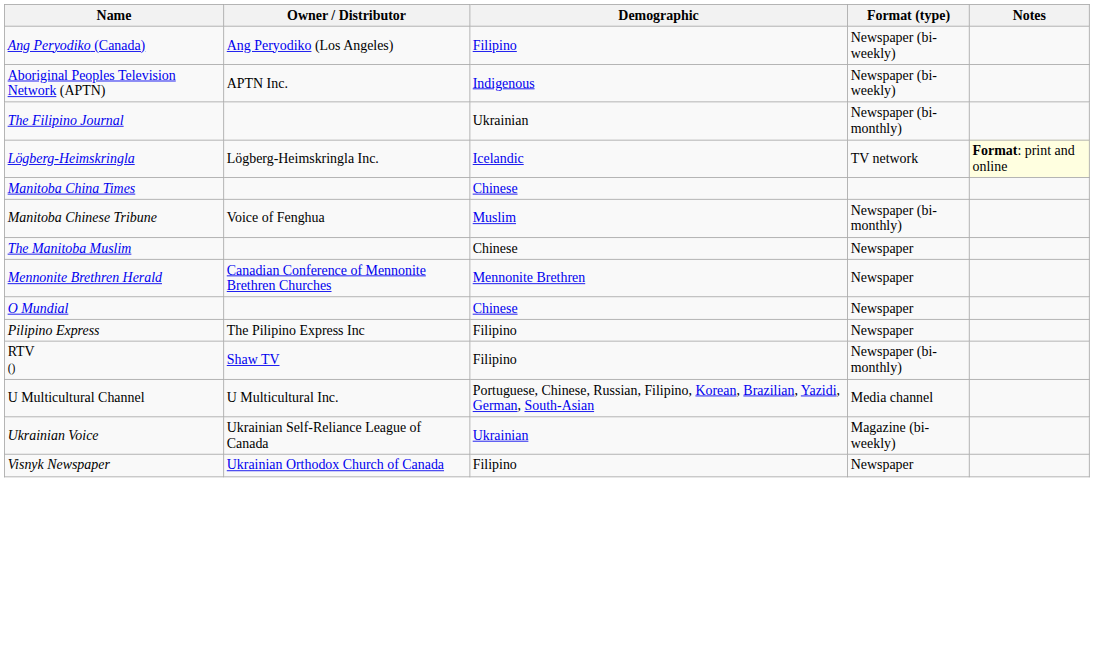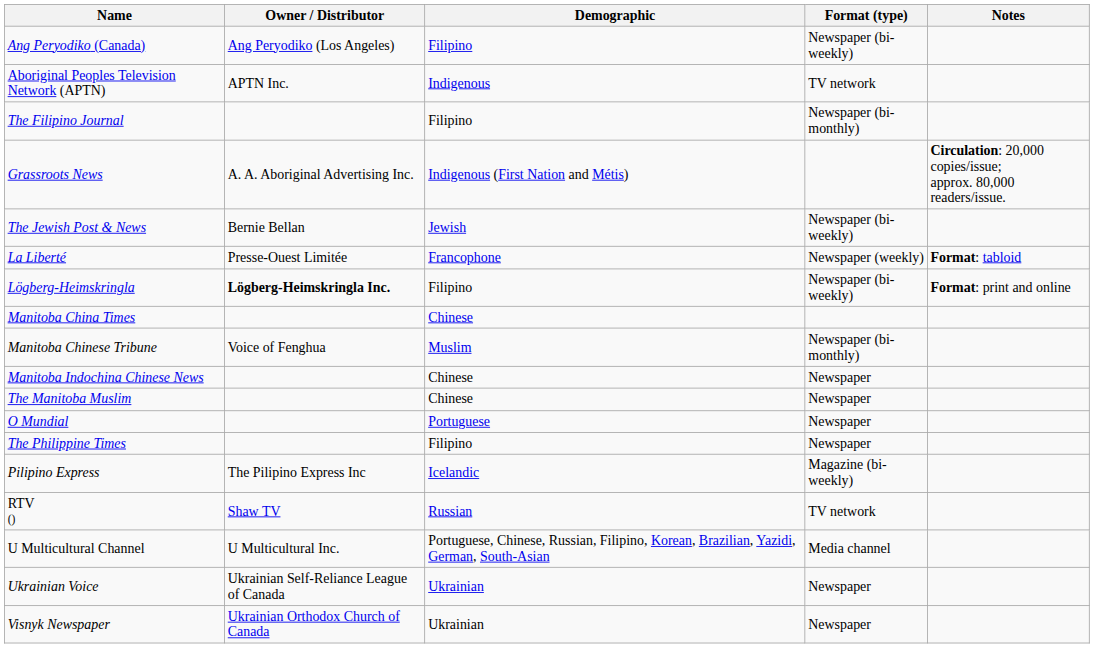 <table class="wikitable">
 <tr>
 <th>Name</th>
 <th>Owner / Distributor</th>
 <th>Demographic</th>
 <th>Format (type)</th>
 <th>Notes</th>
 </tr>
 <tr>
 <td><a href='#'><em>Ang Peryodiko</em> (Canada)</a></td>
 <td><a href='#'>Ang Peryodiko</a> (Los Angeles)</td>
 <td><a href='#'>Filipino</a></td>
 <td>Newspaper (bi-weekly)</td>
 <td></td>
 </tr>
 <tr>
 <td><a href='#'>Aboriginal Peoples Television Network</a> (APTN)</td>
 <td>APTN Inc.</td>
 <td><a href='#'>Indigenous</a></td>
-<td>Newspaper (bi-weekly)</td>
+<td>TV network</td>
 <td></td>
 </tr>
 <tr>
 <td><em><a href='#'>The Filipino Journal</a></em></td>
 <td></td>
-<td>Ukrainian</td>
+<td>Filipino</td>
 <td>Newspaper (bi-monthly)</td>
 <td></td>
 </tr>
 <tr>
+<td><em><a href='#'>Grassroots News</a></em></td>
+<td>A. A. Aboriginal Advertising Inc.</td>
+<td><a href='#'>Indigenous</a> (<a href='#'>First Nation</a> and <a href='#'>Métis</a>)</td>
+<td></td>
+<td><strong>Circulation</strong>: 20,000 copies/issue;<br>approx. 80,000 readers/issue.</td>
+</tr>
+<tr>
+<td><em><a href='#'>The Jewish Post & News</a></em></td>
+<td>Bernie Bellan</td>
+<td><a href='#'>Jewish</a></td>
+<td>Newspaper (bi-weekly)</td>
+<td></td>
+</tr>
+<tr>
+<td><em><a href='#'>La Liberté</a></em></td>
+<td>Presse-Ouest Limitée</td>
+<td><a href='#'>Francophone</a></td>
+<td>Newspaper (weekly)</td>
+<td><strong>Format</strong>: <a href='#'>tabloid</a></td>
+</tr>
+<tr>
 <td><em><a href='#'>Lögberg-Heimskringla</a></em></td>
-<td>Lögberg-Heimskringla Inc.</td>
-<td><a href='#'>Icelandic</a></td>
-<td>TV network</td>
-<td style="background: lightyellow;"><strong>Format</strong>: print and online</td>
+<td><strong>Lögberg-Heimskringla Inc.</strong></td>
+<td>Filipino</td>
+<td>Newspaper (bi-weekly)</td>
+<td><strong>Format</strong>: print and online</td>
 </tr>
 <tr>
 <td><em><a href='#'>Manitoba China Times</a></em></td>
 <td></td>
 <td><a href='#'>Chinese</a></td>
 <td></td>
 <td></td>
 </tr>
 <tr>
 <td><em>Manitoba Chinese Tribune</em></td>
 <td>Voice of Fenghua</td>
 <td><a href='#'>Muslim</a></td>
 <td>Newspaper (bi-monthly)</td>
 <td></td>
 </tr>
 <tr>
+<td><em><a href='#'>Manitoba Indochina Chinese News</a></em></td>
+<td></td>
+<td>Chinese</td>
+<td>Newspaper</td>
+<td></td>
+</tr>
+<tr>
 <td><em><a href='#'>The Manitoba Muslim</a></em></td>
 <td></td>
 <td>Chinese</td>
 <td>Newspaper</td>
 <td></td>
 </tr>
 <tr>
-<td><em><a href='#'>Mennonite Brethren Herald</a></em></td>
-<td><a href='#'>Canadian Conference of Mennonite Brethren Churches</a></td>
-<td><a href='#'>Mennonite Brethren</a></td>
+<td><em><a href='#'>O Mundial</a></em></td>
+<td></td>
+<td><a href='#'>Portuguese</a></td>
 <td>Newspaper</td>
 <td></td>
 </tr>
 <tr>
-<td><em><a href='#'>O Mundial</a></em></td>
+<td><em><a href='#'>The Philippine Times</a></em></td>
 <td></td>
-<td><a href='#'>Chinese</a></td>
+<td>Filipino</td>
 <td>Newspaper</td>
 <td></td>
 </tr>
 <tr>
 <td><em>Pilipino Express</em></td>
 <td>The Pilipino Express Inc</td>
-<td>Filipino</td>
-<td>Newspaper</td>
+<td><a href='#'>Icelandic</a></td>
+<td>Magazine (bi-weekly)</td>
 <td></td>
 </tr>
 <tr>
 <td>RTV<br><small>()</small></td>
 <td><a href='#'>Shaw TV</a></td>
-<td>Filipino</td>
-<td>Newspaper (bi-monthly)</td>
+<td><a href='#'>Russian</a></td>
+<td>TV network</td>
 <td></td>
 </tr>
 <tr>
 <td>U Multicultural Channel</td>
 <td>U Multicultural Inc.</td>
 <td>Portuguese, Chinese, Russian, Filipino, <a href='#'>Korean</a>, <a href='#'>Brazilian</a>, <a href='#'>Yazidi</a>, <a href='#'>German</a>, <a href='#'>South-Asian</a></td>
 <td>Media channel</td>
 <td></td>
 </tr>
 <tr>
 <td><em>Ukrainian Voice</em></td>
 <td>Ukrainian Self-Reliance League of Canada</td>
 <td><a href='#'>Ukrainian</a></td>
-<td>Magazine (bi-weekly)</td>
+<td>Newspaper</td>
 <td></td>
 </tr>
 <tr>
 <td><em>Visnyk Newspaper</em></td>
 <td><a href='#'>Ukrainian Orthodox Church of Canada</a></td>
-<td>Filipino</td>
+<td>Ukrainian</td>
 <td>Newspaper</td>
 <td></td>
 </tr>
 </table>
